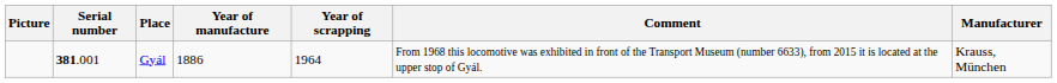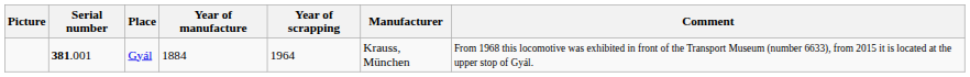 <table class=wikitable>
 <tr>
 <th bgcolor="#CEDFF2">Picture</th>
 <th bgcolor="#CEDFF2">Serial number</th>
 <th bgcolor="#CEDFF2">Place</th>
 <th bgcolor="#CEDFF2">Year of manufacture</th>
 <th bgcolor="#CEDFF2">Year of scrapping</th>
+<th bgcolor="#CEDFF2">Manufacturer</th>
 <th bgcolor="#CEDFF2">Comment</th>
-<th bgcolor="#CEDFF2">Manufacturer</th>
 </tr>
 <tr>
 <td></td>
 <td><strong>381</strong>.001</td>
 <td><a href='#'>Gyál</a></td>
-<td>1886</td>
+<td>1884</td>
 <td>1964</td>
+<td>Krauss, München</td>
 <td><small>From 1968 this locomotive was exhibited in front of the Transport Museum (number 6633), from 2015 it is located at the upper stop of Gyál.</small></td>
-<td>Krauss, München</td>
 </tr>
 </table>
